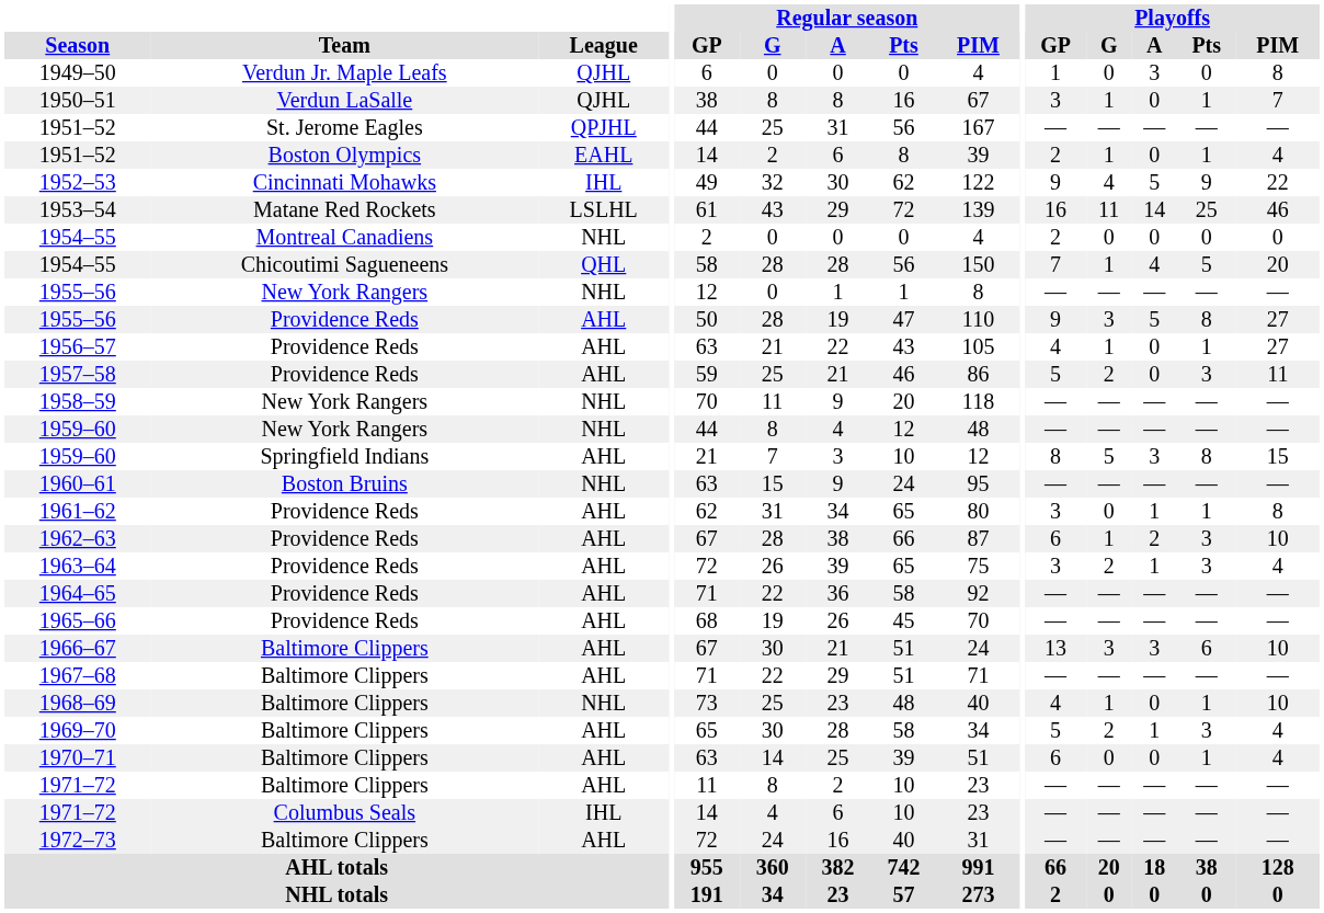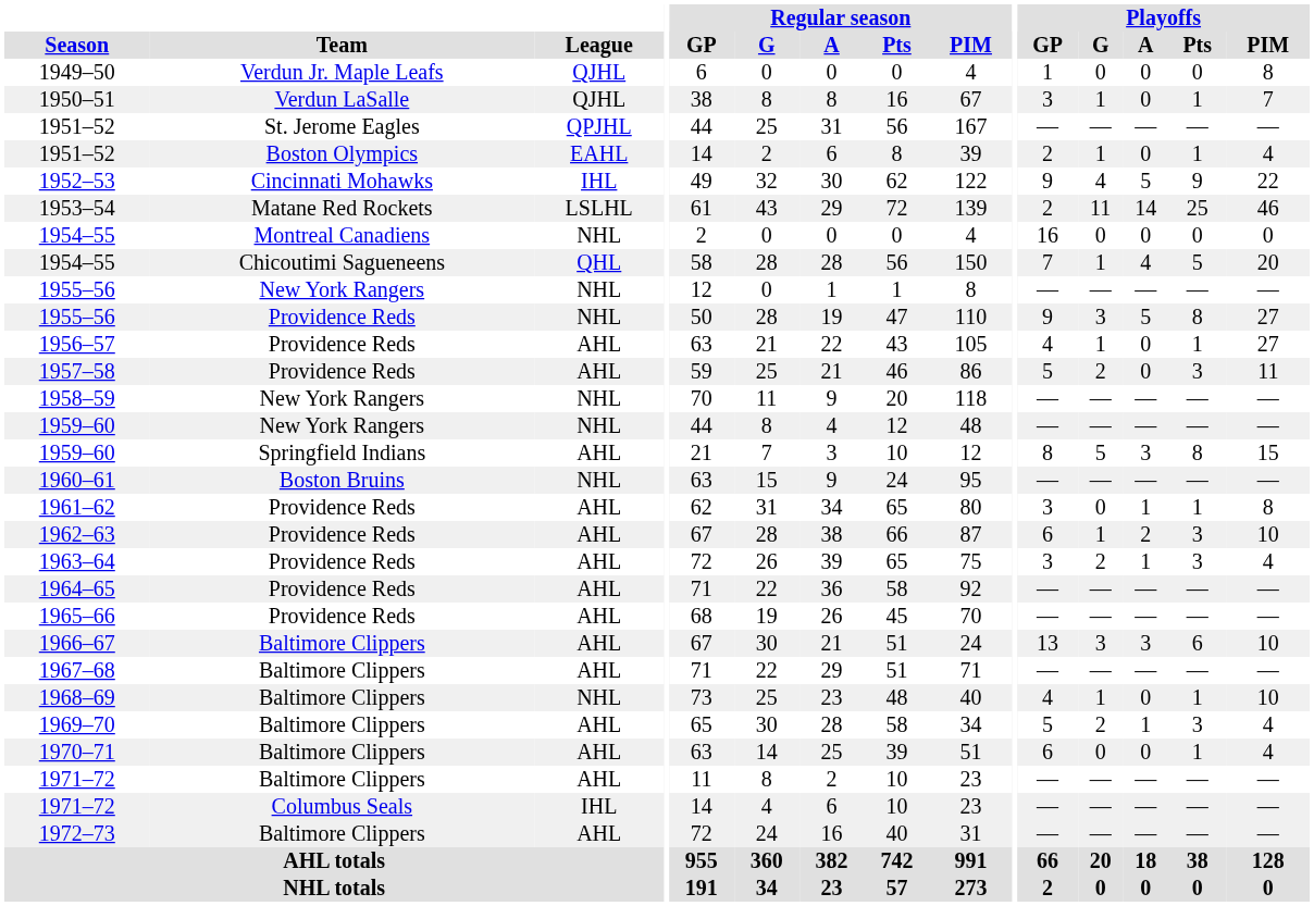 <table border="0" cellpadding="1" cellspacing="0" style="text-align:center; width:60em">
 <tr bgcolor="#e0e0e0">
 <th colspan="3" bgcolor="#ffffff"></th>
 <th rowspan="100" bgcolor="#ffffff"></th>
 <th colspan="5"><a href='#'>Regular season</a></th>
 <th rowspan="100" bgcolor="#ffffff"></th>
 <th colspan="5"><a href='#'>Playoffs</a></th>
 </tr>
 <tr bgcolor="#e0e0e0">
 <th><a href='#'>Season</a></th>
 <th>Team</th>
 <th>League</th>
 <th>GP</th>
 <th><a href='#'>G</a></th>
 <th><a href='#'>A</a></th>
 <th><a href='#'>Pts</a></th>
 <th><a href='#'>PIM</a></th>
 <th>GP</th>
 <th>G</th>
 <th>A</th>
 <th>Pts</th>
 <th>PIM</th>
 </tr>
 <tr>
 <td>1949–50</td>
 <td><a href='#'>Verdun Jr. Maple Leafs</a></td>
 <td><a href='#'>QJHL</a></td>
 <td>6</td>
 <td>0</td>
 <td>0</td>
 <td>0</td>
 <td>4</td>
 <td>1</td>
 <td>0</td>
-<td>3</td>
+<td>0</td>
 <td>0</td>
 <td>8</td>
 </tr>
 <tr bgcolor="#f0f0f0">
 <td>1950–51</td>
 <td><a href='#'>Verdun LaSalle</a></td>
 <td>QJHL</td>
 <td>38</td>
 <td>8</td>
 <td>8</td>
 <td>16</td>
 <td>67</td>
 <td>3</td>
 <td>1</td>
 <td>0</td>
 <td>1</td>
 <td>7</td>
 </tr>
 <tr>
 <td>1951–52</td>
 <td>St. Jerome Eagles</td>
 <td><a href='#'>QPJHL</a></td>
 <td>44</td>
 <td>25</td>
 <td>31</td>
 <td>56</td>
 <td>167</td>
 <td>—</td>
 <td>—</td>
 <td>—</td>
 <td>—</td>
 <td>—</td>
 </tr>
 <tr bgcolor="#f0f0f0">
 <td>1951–52</td>
 <td><a href='#'>Boston Olympics</a></td>
 <td><a href='#'>EAHL</a></td>
 <td>14</td>
 <td>2</td>
 <td>6</td>
 <td>8</td>
 <td>39</td>
 <td>2</td>
 <td>1</td>
 <td>0</td>
 <td>1</td>
 <td>4</td>
 </tr>
 <tr>
 <td><a href='#'>1952–53</a></td>
 <td><a href='#'>Cincinnati Mohawks</a></td>
 <td><a href='#'>IHL</a></td>
 <td>49</td>
 <td>32</td>
 <td>30</td>
 <td>62</td>
 <td>122</td>
 <td>9</td>
 <td>4</td>
 <td>5</td>
 <td>9</td>
 <td>22</td>
 </tr>
 <tr bgcolor="#f0f0f0">
 <td>1953–54</td>
 <td>Matane Red Rockets</td>
 <td>LSLHL</td>
 <td>61</td>
 <td>43</td>
 <td>29</td>
 <td>72</td>
 <td>139</td>
-<td>16</td>
+<td>2</td>
 <td>11</td>
 <td>14</td>
 <td>25</td>
 <td>46</td>
 </tr>
 <tr>
 <td><a href='#'>1954–55</a></td>
 <td><a href='#'>Montreal Canadiens</a></td>
 <td>NHL</td>
 <td>2</td>
 <td>0</td>
 <td>0</td>
 <td>0</td>
 <td>4</td>
-<td>2</td>
+<td>16</td>
 <td>0</td>
 <td>0</td>
 <td>0</td>
 <td>0</td>
 </tr>
 <tr bgcolor="#f0f0f0">
 <td>1954–55</td>
 <td>Chicoutimi Sagueneens</td>
 <td><a href='#'>QHL</a></td>
 <td>58</td>
 <td>28</td>
 <td>28</td>
 <td>56</td>
 <td>150</td>
 <td>7</td>
 <td>1</td>
 <td>4</td>
 <td>5</td>
 <td>20</td>
 </tr>
 <tr>
 <td><a href='#'>1955–56</a></td>
 <td><a href='#'>New York Rangers</a></td>
 <td>NHL</td>
 <td>12</td>
 <td>0</td>
 <td>1</td>
 <td>1</td>
 <td>8</td>
 <td>—</td>
 <td>—</td>
 <td>—</td>
 <td>—</td>
 <td>—</td>
 </tr>
 <tr bgcolor="#f0f0f0">
 <td><a href='#'>1955–56</a></td>
 <td><a href='#'>Providence Reds</a></td>
-<td><a href='#'>AHL</a></td>
+<td>NHL</td>
 <td>50</td>
 <td>28</td>
 <td>19</td>
 <td>47</td>
 <td>110</td>
 <td>9</td>
 <td>3</td>
 <td>5</td>
 <td>8</td>
 <td>27</td>
 </tr>
 <tr>
 <td><a href='#'>1956–57</a></td>
 <td>Providence Reds</td>
 <td>AHL</td>
 <td>63</td>
 <td>21</td>
 <td>22</td>
 <td>43</td>
 <td>105</td>
 <td>4</td>
 <td>1</td>
 <td>0</td>
 <td>1</td>
 <td>27</td>
 </tr>
 <tr bgcolor="#f0f0f0">
 <td><a href='#'>1957–58</a></td>
 <td>Providence Reds</td>
 <td>AHL</td>
 <td>59</td>
 <td>25</td>
 <td>21</td>
 <td>46</td>
 <td>86</td>
 <td>5</td>
 <td>2</td>
 <td>0</td>
 <td>3</td>
 <td>11</td>
 </tr>
 <tr>
 <td><a href='#'>1958–59</a></td>
 <td>New York Rangers</td>
 <td>NHL</td>
 <td>70</td>
 <td>11</td>
 <td>9</td>
 <td>20</td>
 <td>118</td>
 <td>—</td>
 <td>—</td>
 <td>—</td>
 <td>—</td>
 <td>—</td>
 </tr>
 <tr bgcolor="#f0f0f0">
 <td><a href='#'>1959–60</a></td>
 <td>New York Rangers</td>
 <td>NHL</td>
 <td>44</td>
 <td>8</td>
 <td>4</td>
 <td>12</td>
 <td>48</td>
 <td>—</td>
 <td>—</td>
 <td>—</td>
 <td>—</td>
 <td>—</td>
 </tr>
 <tr>
 <td><a href='#'>1959–60</a></td>
 <td>Springfield Indians</td>
 <td>AHL</td>
 <td>21</td>
 <td>7</td>
 <td>3</td>
 <td>10</td>
 <td>12</td>
 <td>8</td>
 <td>5</td>
 <td>3</td>
 <td>8</td>
 <td>15</td>
 </tr>
 <tr bgcolor="#f0f0f0">
 <td><a href='#'>1960–61</a></td>
 <td><a href='#'>Boston Bruins</a></td>
 <td>NHL</td>
 <td>63</td>
 <td>15</td>
 <td>9</td>
 <td>24</td>
 <td>95</td>
 <td>—</td>
 <td>—</td>
 <td>—</td>
 <td>—</td>
 <td>—</td>
 </tr>
 <tr>
 <td><a href='#'>1961–62</a></td>
 <td>Providence Reds</td>
 <td>AHL</td>
 <td>62</td>
 <td>31</td>
 <td>34</td>
 <td>65</td>
 <td>80</td>
 <td>3</td>
 <td>0</td>
 <td>1</td>
 <td>1</td>
 <td>8</td>
 </tr>
 <tr bgcolor="#f0f0f0">
 <td><a href='#'>1962–63</a></td>
 <td>Providence Reds</td>
 <td>AHL</td>
 <td>67</td>
 <td>28</td>
 <td>38</td>
 <td>66</td>
 <td>87</td>
 <td>6</td>
 <td>1</td>
 <td>2</td>
 <td>3</td>
 <td>10</td>
 </tr>
 <tr>
 <td><a href='#'>1963–64</a></td>
 <td>Providence Reds</td>
 <td>AHL</td>
 <td>72</td>
 <td>26</td>
 <td>39</td>
 <td>65</td>
 <td>75</td>
 <td>3</td>
 <td>2</td>
 <td>1</td>
 <td>3</td>
 <td>4</td>
 </tr>
 <tr>
 </tr>
 <tr bgcolor="#f0f0f0">
 <td><a href='#'>1964–65</a></td>
 <td>Providence Reds</td>
 <td>AHL</td>
 <td>71</td>
 <td>22</td>
 <td>36</td>
 <td>58</td>
 <td>92</td>
 <td>—</td>
 <td>—</td>
 <td>—</td>
 <td>—</td>
 <td>—</td>
 </tr>
 <tr>
 <td><a href='#'>1965–66</a></td>
 <td>Providence Reds</td>
 <td>AHL</td>
 <td>68</td>
 <td>19</td>
 <td>26</td>
 <td>45</td>
 <td>70</td>
 <td>—</td>
 <td>—</td>
 <td>—</td>
 <td>—</td>
 <td>—</td>
 </tr>
 <tr bgcolor="#f0f0f0">
 <td><a href='#'>1966–67</a></td>
 <td><a href='#'>Baltimore Clippers</a></td>
 <td>AHL</td>
 <td>67</td>
 <td>30</td>
 <td>21</td>
 <td>51</td>
 <td>24</td>
 <td>13</td>
 <td>3</td>
 <td>3</td>
 <td>6</td>
 <td>10</td>
 </tr>
 <tr>
 <td><a href='#'>1967–68</a></td>
 <td>Baltimore Clippers</td>
 <td>AHL</td>
 <td>71</td>
 <td>22</td>
 <td>29</td>
 <td>51</td>
 <td>71</td>
 <td>—</td>
 <td>—</td>
 <td>—</td>
 <td>—</td>
 <td>—</td>
 </tr>
 <tr bgcolor="#f0f0f0">
 <td><a href='#'>1968–69</a></td>
 <td>Baltimore Clippers</td>
 <td>NHL</td>
 <td>73</td>
 <td>25</td>
 <td>23</td>
 <td>48</td>
 <td>40</td>
 <td>4</td>
 <td>1</td>
 <td>0</td>
 <td>1</td>
 <td>10</td>
 </tr>
 <tr>
 <td><a href='#'>1969–70</a></td>
 <td>Baltimore Clippers</td>
 <td>AHL</td>
 <td>65</td>
 <td>30</td>
 <td>28</td>
 <td>58</td>
 <td>34</td>
 <td>5</td>
 <td>2</td>
 <td>1</td>
 <td>3</td>
 <td>4</td>
 </tr>
 <tr bgcolor="#f0f0f0">
 <td><a href='#'>1970–71</a></td>
 <td>Baltimore Clippers</td>
 <td>AHL</td>
 <td>63</td>
 <td>14</td>
 <td>25</td>
 <td>39</td>
 <td>51</td>
 <td>6</td>
 <td>0</td>
 <td>0</td>
 <td>1</td>
 <td>4</td>
 </tr>
 <tr>
 <td><a href='#'>1971–72</a></td>
 <td>Baltimore Clippers</td>
 <td>AHL</td>
 <td>11</td>
 <td>8</td>
 <td>2</td>
 <td>10</td>
 <td>23</td>
 <td>—</td>
 <td>—</td>
 <td>—</td>
 <td>—</td>
 <td>—</td>
 </tr>
 <tr bgcolor="#f0f0f0">
 <td><a href='#'>1971–72</a></td>
 <td><a href='#'>Columbus Seals</a></td>
 <td>IHL</td>
 <td>14</td>
 <td>4</td>
 <td>6</td>
 <td>10</td>
 <td>23</td>
 <td>—</td>
 <td>—</td>
 <td>—</td>
 <td>—</td>
 <td>—</td>
 </tr>
 <tr bgcolor="#f0f0f0">
 <td><a href='#'>1972–73</a></td>
 <td>Baltimore Clippers</td>
 <td>AHL</td>
 <td>72</td>
 <td>24</td>
 <td>16</td>
 <td>40</td>
 <td>31</td>
 <td>—</td>
 <td>—</td>
 <td>—</td>
 <td>—</td>
 <td>—</td>
 </tr>
 <tr bgcolor="#e0e0e0">
 <th colspan="3">AHL totals</th>
 <th>955</th>
 <th>360</th>
 <th>382</th>
 <th>742</th>
 <th>991</th>
 <th>66</th>
 <th>20</th>
 <th>18</th>
 <th>38</th>
 <th>128</th>
 </tr>
 <tr bgcolor="#e0e0e0">
 <th colspan="3">NHL totals</th>
 <th>191</th>
 <th>34</th>
 <th>23</th>
 <th>57</th>
 <th>273</th>
 <th>2</th>
 <th>0</th>
 <th>0</th>
 <th>0</th>
 <th>0</th>
 </tr>
 </table>
